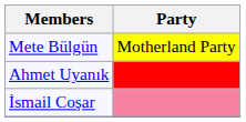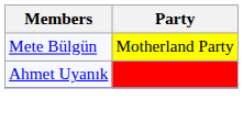 <table class=wikitable style="border:1px solid #8888aa; background-color:#f7f8ff; padding:0px; font-size:90%;">
 <tr>
 <th>Members</th>
 <th>Party</th>
 </tr>
 <tr>
 <td><a href='#'>Mete Bülgün</a></td>
 <td style="background: #ffff00">Motherland Party</td>
 </tr>
 <tr>
 <td><a href='#'>Ahmet Uyanık</a></td>
 <td style="background: #ff0000"></td>
 </tr>
 <tr>
-<td><a href='#'>İsmail Coşar</a></td>
-<td style="background: #F7819F"></td>
-</tr>
-<tr>
 </tr>
 </table>
